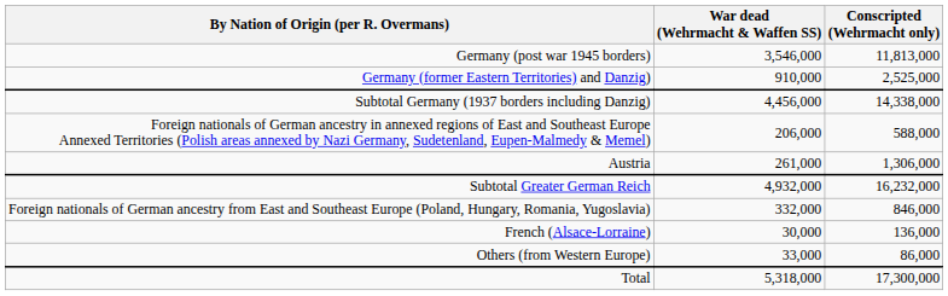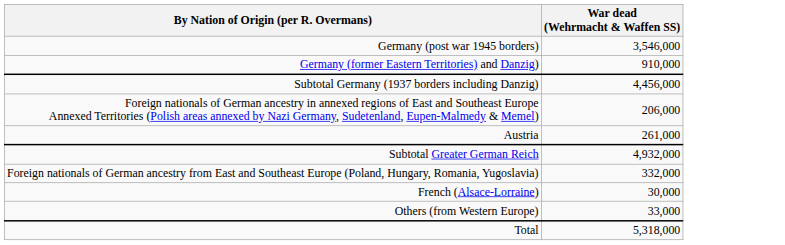 <table class="wikitable col1left"  style="text-align: right;">
 <tr>
 <th>By Nation of Origin (per R. Overmans)</th>
 <th>War dead<br>(Wehrmacht & Waffen SS)</th>
-<th>Conscripted<br>(Wehrmacht only)</th>
 </tr>
 <tr>
 <td>Germany (post war 1945 borders)</td>
 <td>3,546,000</td>
-<td>11,813,000</td>
 </tr>
 <tr>
 <td><a href='#'>Germany (former Eastern Territories)</a> and <a href='#'>Danzig</a>)</td>
 <td>910,000</td>
-<td>2,525,000</td>
 </tr>
 <tr style="border-top:2px solid black;">
 <td>Subtotal Germany (1937 borders including Danzig)</td>
 <td>4,456,000</td>
-<td>14,338,000</td>
 </tr>
 <tr>
 <td>Foreign nationals of German ancestry in annexed regions of East and Southeast Europe<br>Annexed Territories (<a href='#'>Polish areas annexed by Nazi Germany</a>, <a href='#'>Sudetenland</a>, <a href='#'>Eupen-Malmedy</a> & <a href='#'>Memel</a>)</td>
 <td>206,000</td>
-<td>588,000</td>
 </tr>
 <tr>
 <td>Austria</td>
 <td>261,000</td>
-<td>1,306,000</td>
 </tr>
 <tr style="border-top:2px solid black;">
 <td>Subtotal <a href='#'>Greater German Reich</a></td>
 <td>4,932,000</td>
-<td>16,232,000</td>
 </tr>
 <tr>
 <td>Foreign nationals of German ancestry from East and Southeast Europe (Poland, Hungary, Romania, Yugoslavia)</td>
 <td>332,000</td>
-<td>846,000</td>
 </tr>
 <tr>
 <td>French (<a href='#'>Alsace-Lorraine</a>)</td>
 <td>30,000</td>
-<td>136,000</td>
 </tr>
 <tr>
 <td>Others (from Western Europe)</td>
 <td>33,000</td>
-<td>86,000</td>
 </tr>
 <tr style="border-top:2px solid black;">
 <td>Total</td>
 <td>5,318,000</td>
-<td>17,300,000</td>
 </tr>
 </table>
